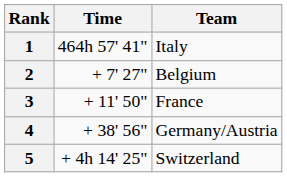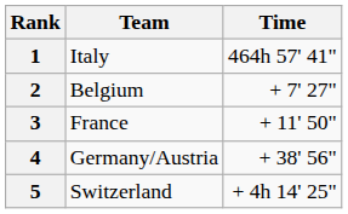 <table class="wikitable">
 <tr>
 <th scope="col">Rank</th>
+<th scope="col">Team</th>
 <th scope="col">Time</th>
-<th scope="col">Team</th>
 </tr>
 <tr>
 <th scope="row">1</th>
+<td>Italy</td>
 <td style="text-align:right;">464h 57' 41"</td>
-<td>Italy</td>
 </tr>
 <tr>
 <th scope="row">2</th>
+<td>Belgium</td>
 <td style="text-align:right;">+ 7' 27"</td>
-<td>Belgium</td>
 </tr>
 <tr>
 <th scope="row">3</th>
+<td>France</td>
 <td style="text-align:right;">+ 11' 50"</td>
-<td>France</td>
 </tr>
 <tr>
 <th scope="row">4</th>
+<td>Germany/Austria</td>
 <td style="text-align:right;">+ 38' 56"</td>
-<td>Germany/Austria</td>
 </tr>
 <tr>
 <th scope="row">5</th>
+<td>Switzerland</td>
 <td style="text-align:right;">+ 4h 14' 25"</td>
-<td>Switzerland</td>
 </tr>
 </table>
